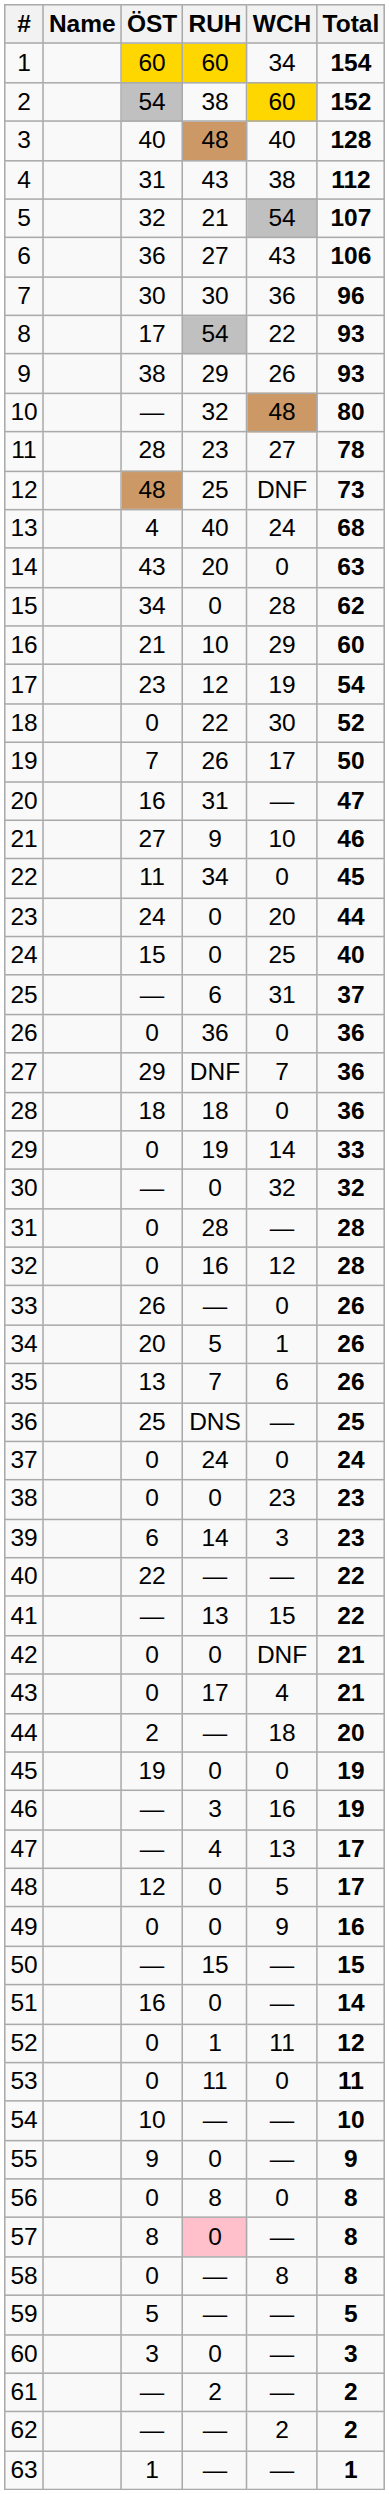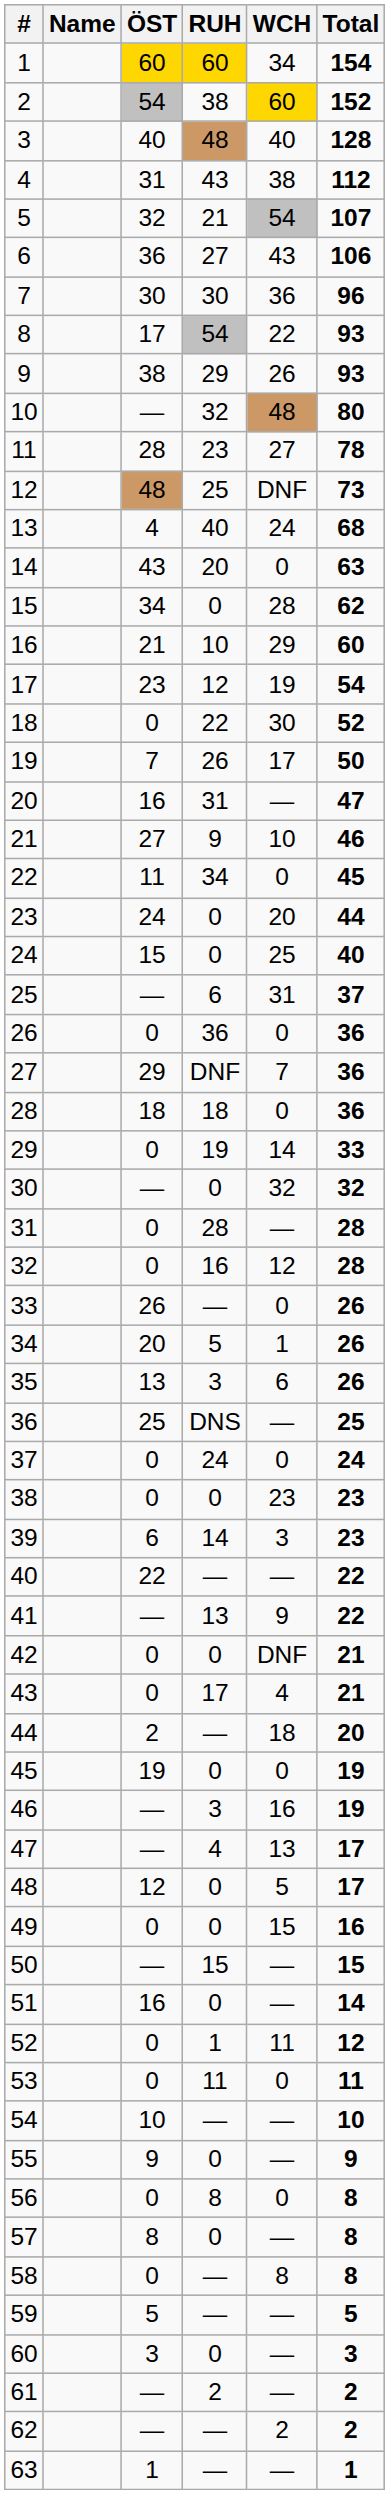 <table class="wikitable sortable" style="text-align:center;">
 <tr>
 <th>#</th>
 <th>Name</th>
 <th>ÖST</th>
 <th>RUH</th>
 <th>WCH</th>
 <th>Total</th>
 </tr>
 <tr>
 <td>1</td>
 <td align="left"></td>
 <td bgcolor="gold">60</td>
 <td bgcolor="gold">60</td>
 <td>34</td>
 <td><strong>154</strong></td>
 </tr>
 <tr>
 <td>2</td>
 <td align="left"></td>
 <td bgcolor="silver">54</td>
 <td>38</td>
 <td bgcolor="gold">60</td>
 <td><strong>152</strong></td>
 </tr>
 <tr>
 <td>3</td>
 <td align="left"></td>
 <td>40</td>
 <td bgcolor="CC9966">48</td>
 <td>40</td>
 <td><strong>128</strong></td>
 </tr>
 <tr>
 <td>4</td>
 <td align="left"></td>
 <td>31</td>
 <td>43</td>
 <td>38</td>
 <td><strong>112</strong></td>
 </tr>
 <tr>
 <td>5</td>
 <td align="left"></td>
 <td>32</td>
 <td>21</td>
 <td bgcolor="silver">54</td>
 <td><strong>107</strong></td>
 </tr>
 <tr>
 <td>6</td>
 <td align="left"></td>
 <td>36</td>
 <td>27</td>
 <td>43</td>
 <td><strong>106</strong></td>
 </tr>
 <tr>
 <td>7</td>
 <td align="left"></td>
 <td>30</td>
 <td>30</td>
 <td>36</td>
 <td><strong>96</strong></td>
 </tr>
 <tr>
 <td>8</td>
 <td align="left"></td>
 <td>17</td>
 <td bgcolor="silver">54</td>
 <td>22</td>
 <td><strong>93</strong></td>
 </tr>
 <tr>
 <td>9</td>
 <td align="left"></td>
 <td>38</td>
 <td>29</td>
 <td>26</td>
 <td><strong>93</strong></td>
 </tr>
 <tr>
 <td>10</td>
 <td align="left"></td>
 <td>—</td>
 <td>32</td>
 <td bgcolor="CC9966">48</td>
 <td><strong>80</strong></td>
 </tr>
 <tr>
 <td>11</td>
 <td align="left"></td>
 <td>28</td>
 <td>23</td>
 <td>27</td>
 <td><strong>78</strong></td>
 </tr>
 <tr>
 <td>12</td>
 <td align="left"></td>
 <td bgcolor="CC9966">48</td>
 <td>25</td>
 <td>DNF</td>
 <td><strong>73</strong></td>
 </tr>
 <tr>
 <td>13</td>
 <td align="left"></td>
 <td>4</td>
 <td>40</td>
 <td>24</td>
 <td><strong>68</strong></td>
 </tr>
 <tr>
 <td>14</td>
 <td align="left"></td>
 <td>43</td>
 <td>20</td>
 <td>0</td>
 <td><strong>63</strong></td>
 </tr>
 <tr>
 <td>15</td>
 <td align="left"></td>
 <td>34</td>
 <td>0</td>
 <td>28</td>
 <td><strong>62</strong></td>
 </tr>
 <tr>
 <td>16</td>
 <td align="left"></td>
 <td>21</td>
 <td>10</td>
 <td>29</td>
 <td><strong>60</strong></td>
 </tr>
 <tr>
 <td>17</td>
 <td align="left"></td>
 <td>23</td>
 <td>12</td>
 <td>19</td>
 <td><strong>54</strong></td>
 </tr>
 <tr>
 <td>18</td>
 <td align="left"></td>
 <td>0</td>
 <td>22</td>
 <td>30</td>
 <td><strong>52</strong></td>
 </tr>
 <tr>
 <td>19</td>
 <td align="left"></td>
 <td>7</td>
 <td>26</td>
 <td>17</td>
 <td><strong>50</strong></td>
 </tr>
 <tr>
 <td>20</td>
 <td align="left"></td>
 <td>16</td>
 <td>31</td>
 <td>—</td>
 <td><strong>47</strong></td>
 </tr>
 <tr>
 <td>21</td>
 <td align="left"></td>
 <td>27</td>
 <td>9</td>
 <td>10</td>
 <td><strong>46</strong></td>
 </tr>
 <tr>
 <td>22</td>
 <td align="left"></td>
 <td>11</td>
 <td>34</td>
 <td>0</td>
 <td><strong>45</strong></td>
 </tr>
 <tr>
 <td>23</td>
 <td align="left"></td>
 <td>24</td>
 <td>0</td>
 <td>20</td>
 <td><strong>44</strong></td>
 </tr>
 <tr>
 <td>24</td>
 <td align="left"></td>
 <td>15</td>
 <td>0</td>
 <td>25</td>
 <td><strong>40</strong></td>
 </tr>
 <tr>
 <td>25</td>
 <td align="left"></td>
 <td>—</td>
 <td>6</td>
 <td>31</td>
 <td><strong>37</strong></td>
 </tr>
 <tr>
 <td>26</td>
 <td align="left"></td>
 <td>0</td>
 <td>36</td>
 <td>0</td>
 <td><strong>36</strong></td>
 </tr>
 <tr>
 <td>27</td>
 <td align="left"></td>
 <td>29</td>
 <td>DNF</td>
 <td>7</td>
 <td><strong>36</strong></td>
 </tr>
 <tr>
 <td>28</td>
 <td align="left"></td>
 <td>18</td>
 <td>18</td>
 <td>0</td>
 <td><strong>36</strong></td>
 </tr>
 <tr>
 <td>29</td>
 <td align="left"></td>
 <td>0</td>
 <td>19</td>
 <td>14</td>
 <td><strong>33</strong></td>
 </tr>
 <tr>
 <td>30</td>
 <td align="left"></td>
 <td>—</td>
 <td>0</td>
 <td>32</td>
 <td><strong>32</strong></td>
 </tr>
 <tr>
 <td>31</td>
 <td align="left"></td>
 <td>0</td>
 <td>28</td>
 <td>—</td>
 <td><strong>28</strong></td>
 </tr>
 <tr>
 <td>32</td>
 <td align="left"></td>
 <td>0</td>
 <td>16</td>
 <td>12</td>
 <td><strong>28</strong></td>
 </tr>
 <tr>
 <td>33</td>
 <td align="left"></td>
 <td>26</td>
 <td>—</td>
 <td>0</td>
 <td><strong>26</strong></td>
 </tr>
 <tr>
 <td>34</td>
 <td align="left"></td>
 <td>20</td>
 <td>5</td>
 <td>1</td>
 <td><strong>26</strong></td>
 </tr>
 <tr>
 <td>35</td>
 <td align="left"></td>
 <td>13</td>
-<td>7</td>
+<td>3</td>
 <td>6</td>
 <td><strong>26</strong></td>
 </tr>
 <tr>
 <td>36</td>
 <td align="left"></td>
 <td>25</td>
 <td>DNS</td>
 <td>—</td>
 <td><strong>25</strong></td>
 </tr>
 <tr>
 <td>37</td>
 <td align="left"></td>
 <td>0</td>
 <td>24</td>
 <td>0</td>
 <td><strong>24</strong></td>
 </tr>
 <tr>
 <td>38</td>
 <td align="left"></td>
 <td>0</td>
 <td>0</td>
 <td>23</td>
 <td><strong>23</strong></td>
 </tr>
 <tr>
 <td>39</td>
 <td align="left"></td>
 <td>6</td>
 <td>14</td>
 <td>3</td>
 <td><strong>23</strong></td>
 </tr>
 <tr>
 <td>40</td>
 <td align="left"></td>
 <td>22</td>
 <td>—</td>
 <td>—</td>
 <td><strong>22</strong></td>
 </tr>
 <tr>
 <td>41</td>
 <td align="left"></td>
 <td>—</td>
 <td>13</td>
-<td>15</td>
+<td>9</td>
 <td><strong>22</strong></td>
 </tr>
 <tr>
 <td>42</td>
 <td align="left"></td>
 <td>0</td>
 <td>0</td>
 <td>DNF</td>
 <td><strong>21</strong></td>
 </tr>
 <tr>
 <td>43</td>
 <td align="left"></td>
 <td>0</td>
 <td>17</td>
 <td>4</td>
 <td><strong>21</strong></td>
 </tr>
 <tr>
 <td>44</td>
 <td align="left"></td>
 <td>2</td>
 <td>—</td>
 <td>18</td>
 <td><strong>20</strong></td>
 </tr>
 <tr>
 <td>45</td>
 <td align="left"></td>
 <td>19</td>
 <td>0</td>
 <td>0</td>
 <td><strong>19</strong></td>
 </tr>
 <tr>
 <td>46</td>
 <td align="left"></td>
 <td>—</td>
 <td>3</td>
 <td>16</td>
 <td><strong>19</strong></td>
 </tr>
 <tr>
 <td>47</td>
 <td align="left"></td>
 <td>—</td>
 <td>4</td>
 <td>13</td>
 <td><strong>17</strong></td>
 </tr>
 <tr>
 <td>48</td>
 <td align="left"></td>
 <td>12</td>
 <td>0</td>
 <td>5</td>
 <td><strong>17</strong></td>
 </tr>
 <tr>
 <td>49</td>
 <td align="left"></td>
 <td>0</td>
 <td>0</td>
-<td>9</td>
+<td>15</td>
 <td><strong>16</strong></td>
 </tr>
 <tr>
 <td>50</td>
 <td align="left"></td>
 <td>—</td>
 <td>15</td>
 <td>—</td>
 <td><strong>15</strong></td>
 </tr>
 <tr>
 <td>51</td>
 <td align="left"></td>
 <td>16</td>
 <td>0</td>
 <td>—</td>
 <td><strong>14</strong></td>
 </tr>
 <tr>
 <td>52</td>
 <td align="left"></td>
 <td>0</td>
 <td>1</td>
 <td>11</td>
 <td><strong>12</strong></td>
 </tr>
 <tr>
 <td>53</td>
 <td align="left"></td>
 <td>0</td>
 <td>11</td>
 <td>0</td>
 <td><strong>11</strong></td>
 </tr>
 <tr>
 <td>54</td>
 <td align="left"></td>
 <td>10</td>
 <td>—</td>
 <td>—</td>
 <td><strong>10</strong></td>
 </tr>
 <tr>
 <td>55</td>
 <td align="left"></td>
 <td>9</td>
 <td>0</td>
 <td>—</td>
 <td><strong>9</strong></td>
 </tr>
 <tr>
 <td>56</td>
 <td align="left"></td>
 <td>0</td>
 <td>8</td>
 <td>0</td>
 <td><strong>8</strong></td>
 </tr>
 <tr>
 <td>57</td>
 <td align="left"></td>
 <td>8</td>
-<td style="background: pink;">0</td>
+<td>0</td>
 <td>—</td>
 <td><strong>8</strong></td>
 </tr>
 <tr>
 <td>58</td>
 <td align="left"></td>
 <td>0</td>
 <td>—</td>
 <td>8</td>
 <td><strong>8</strong></td>
 </tr>
 <tr>
 <td>59</td>
 <td align="left"></td>
 <td>5</td>
 <td>—</td>
 <td>—</td>
 <td><strong>5</strong></td>
 </tr>
 <tr>
 <td>60</td>
 <td align="left"></td>
 <td>3</td>
 <td>0</td>
 <td>—</td>
 <td><strong>3</strong></td>
 </tr>
 <tr>
 <td>61</td>
 <td align="left"></td>
 <td>—</td>
 <td>2</td>
 <td>—</td>
 <td><strong>2</strong></td>
 </tr>
 <tr>
 <td>62</td>
 <td align="left"></td>
 <td>—</td>
 <td>—</td>
 <td>2</td>
 <td><strong>2</strong></td>
 </tr>
 <tr>
 <td>63</td>
 <td align="left"></td>
 <td>1</td>
 <td>—</td>
 <td>—</td>
 <td><strong>1</strong></td>
 </tr>
 </table>
